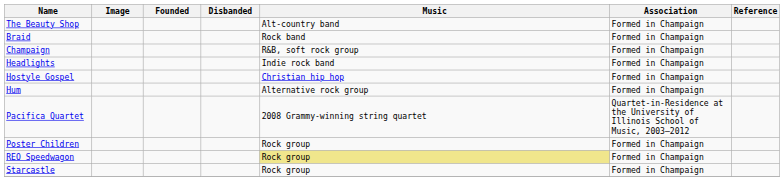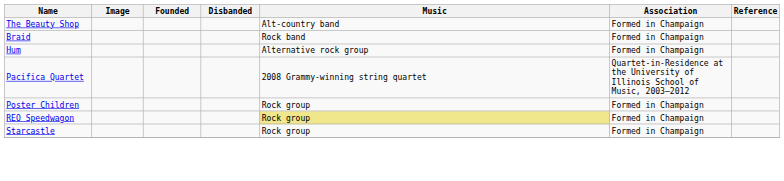 <table class="wikitable sortable">
 <tr>
 <th scope="col" width="140">Name</th>
 <th scope="col" width="80" class="unsortable">Image</th>
 <th scope="col" width="90">Founded</th>
 <th scope="col" width="90">Disbanded</th>
 <th scope="col" width="600" class="unsortable">Music</th>
 <th scope="col" width="200" class="unsortable">Association</th>
 <th scope="col" width="30" class="unsortable">Reference</th>
 </tr>
 <tr>
 <td><a href='#'>The Beauty Shop</a></td>
 <td></td>
 <td align=right></td>
 <td align=right></td>
 <td>Alt-country band</td>
 <td>Formed in Champaign</td>
 <td align="center"></td>
 </tr>
 <tr>
 <td><a href='#'>Braid</a></td>
 <td></td>
 <td align=right></td>
 <td align=right></td>
 <td>Rock band</td>
-<td>Formed in Champaign</td>
-<td align="center"></td>
-</tr>
-<tr>
-<td><a href='#'>Champaign</a></td>
-<td></td>
-<td align=right></td>
-<td align=right></td>
-<td>R&B, soft rock group</td>
-<td>Formed in Champaign</td>
-<td align="center"></td>
-</tr>
-<tr>
-<td><a href='#'>Headlights</a></td>
-<td></td>
-<td align=right></td>
-<td align=right></td>
-<td>Indie rock band</td>
-<td>Formed in Champaign</td>
-<td align="center"></td>
-</tr>
-<tr>
-<td><a href='#'>Hostyle Gospel</a></td>
-<td></td>
-<td align=right></td>
-<td align=right></td>
-<td><a href='#'>Christian hip hop</a></td>
 <td>Formed in Champaign</td>
 <td align="center"></td>
 </tr>
 <tr>
 <td><a href='#'>Hum</a></td>
 <td></td>
 <td align=right></td>
 <td align=right></td>
 <td>Alternative rock group</td>
 <td>Formed in Champaign</td>
 <td align="center"></td>
 </tr>
 <tr>
 <td><a href='#'>Pacifica Quartet</a></td>
 <td></td>
 <td align=right></td>
 <td align=right></td>
 <td>2008 Grammy-winning string quartet</td>
 <td>Quartet-in-Residence at the University of Illinois School of Music, 2003–2012</td>
 <td align="center"></td>
 </tr>
 <tr>
 <td><a href='#'>Poster Children</a></td>
 <td></td>
 <td align=right></td>
 <td align=right></td>
 <td>Rock group</td>
 <td>Formed in Champaign</td>
 <td align="center"></td>
 </tr>
 <tr>
 <td><a href='#'>REO Speedwagon</a></td>
 <td></td>
 <td align=right></td>
 <td align=right></td>
 <td style="background: khaki;">Rock group</td>
 <td>Formed in Champaign</td>
 <td align="center"></td>
 </tr>
 <tr>
 <td><a href='#'>Starcastle</a></td>
 <td></td>
 <td align=right></td>
 <td align=right></td>
 <td>Rock group</td>
 <td>Formed in Champaign</td>
 <td align="center"></td>
 </tr>
 <tr>
 </tr>
 </table>
